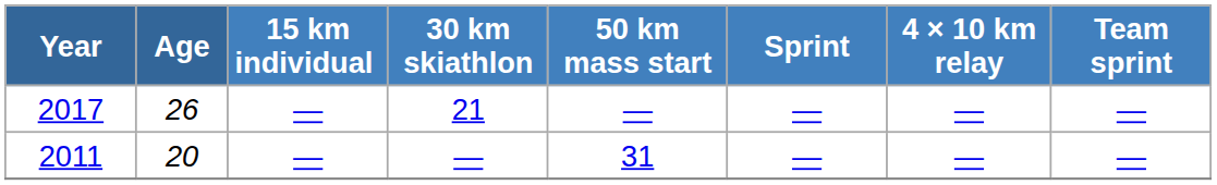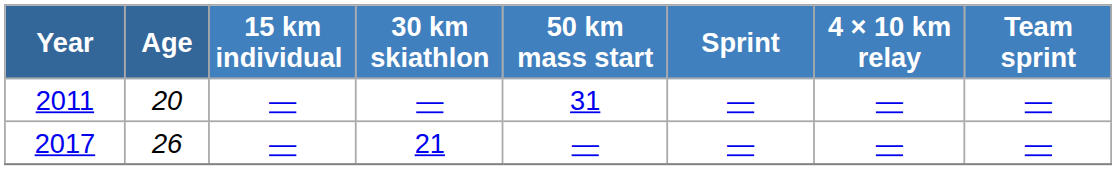 <table class="wikitable" style="font-size:95%; text-align:center; border:grey solid 1px; border-collapse:collapse; background:#ffffff;">
 <tr>
 <th style="background-color:#369; color:white; width:60px;"> Year </th>
 <th style="background-color:#369; color:white; width:40px;"> Age </th>
 <th style="background-color:#4180be; color:white; width:75px;"> 15 km <br>individual </th>
 <th style="background-color:#4180be; color:white; width:75px;"> 30 km <br> skiathlon </th>
 <th style="background-color:#4180be; color:white; width:75px;"> 50 km <br> mass start </th>
 <th style="background-color:#4180be; color:white; width:75px;"> Sprint </th>
 <th style="background-color:#4180be; color:white; width:75px;"> 4 × 10 km <br> relay </th>
 <th style="background-color:#4180be; color:white; width:75px;"> Team <br> sprint </th>
 </tr>
 <tr>
+<td><a href='#'>2011</a></td>
+<td><em>20</em></td>
+<td><a href='#'>—</a></td>
+<td><a href='#'>—</a></td>
+<td><a href='#'>31</a></td>
+<td><a href='#'>—</a></td>
+<td><a href='#'>—</a></td>
+<td><a href='#'>—</a></td>
+</tr>
+<tr>
 <td><a href='#'>2017</a></td>
 <td><em>26</em></td>
 <td><a href='#'>—</a></td>
 <td><a href='#'>21</a></td>
 <td><a href='#'>—</a></td>
 <td><a href='#'>—</a></td>
 <td><a href='#'>—</a></td>
 <td><a href='#'>—</a></td>
 </tr>
 <tr>
-<td><a href='#'>2011</a></td>
-<td><em>20</em></td>
-<td><a href='#'>—</a></td>
-<td><a href='#'>—</a></td>
-<td><a href='#'>31</a></td>
-<td><a href='#'>—</a></td>
-<td><a href='#'>—</a></td>
-<td><a href='#'>—</a></td>
-</tr>
-<tr>
 </tr>
 </table>
